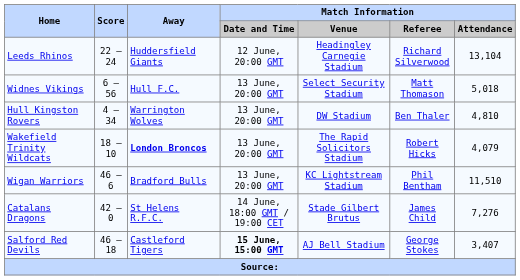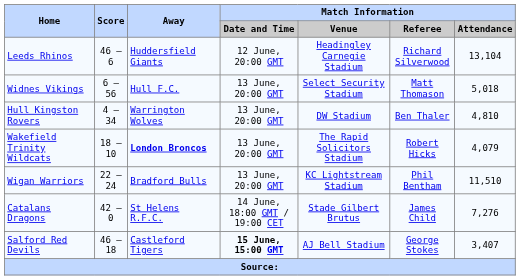 <table border="1" cellpadding="3" cellspacing="0" style="border-collapse:collapse; font-size:85%; text-align:center; width:100%">
 <tr style="background:#c1d8ff;">
 <th rowspan="2" style="width:19%;">Home</th>
 <th rowspan="2" style="width:6%;">Score</th>
 <th rowspan="2" style="width:19%;">Away</th>
 <th colspan=6>Match Information</th>
 </tr>
 <tr style="background:#ccc;">
 <th width=17%>Date and Time</th>
 <th width=19%>Venue</th>
 <th width=13%>Referee</th>
 <th width=7%>Attendance</th>
 </tr>
 <tr style="background:#f5faff;">
 <td align=left> <a href='#'>Leeds Rhinos</a></td>
-<td>22 – 24</td>
+<td>46 – 6</td>
 <td align=left> <a href='#'>Huddersfield Giants</a></td>
 <td>12 June, 20:00 <a href='#'>GMT</a></td>
 <td><a href='#'>Headingley Carnegie Stadium</a></td>
 <td><a href='#'>Richard Silverwood</a></td>
 <td>13,104</td>
 </tr>
 <tr style="background:#f5faff;">
 <td align=left> <a href='#'>Widnes Vikings</a></td>
 <td>6 – 56</td>
 <td align=left> <a href='#'>Hull F.C.</a></td>
 <td>13 June, 20:00 <a href='#'>GMT</a></td>
 <td><a href='#'>Select Security Stadium</a></td>
 <td><a href='#'>Matt Thomason</a></td>
 <td>5,018</td>
 </tr>
 <tr style="background:#f5faff;">
 <td align=left> <a href='#'>Hull Kingston Rovers</a></td>
 <td>4 – 34</td>
 <td align=left> <a href='#'>Warrington Wolves</a></td>
 <td>13 June, 20:00 <a href='#'>GMT</a></td>
 <td><a href='#'>DW Stadium</a></td>
 <td><a href='#'>Ben Thaler</a></td>
 <td>4,810</td>
 </tr>
 <tr style="background:#f5faff;">
 <td align=left> <a href='#'>Wakefield Trinity Wildcats</a></td>
 <td>18 – 10</td>
 <td align=left><strong> <a href='#'>London Broncos</a></strong></td>
 <td>13 June, 20:00 <a href='#'>GMT</a></td>
 <td><a href='#'>The Rapid Solicitors Stadium</a></td>
 <td><a href='#'>Robert Hicks</a></td>
 <td>4,079</td>
 </tr>
 <tr style="background:#f5faff;">
 <td align=left> <a href='#'>Wigan Warriors</a></td>
-<td>46 – 6</td>
+<td>22 – 24</td>
 <td align=left> <a href='#'>Bradford Bulls</a></td>
 <td>13 June, 20:00 <a href='#'>GMT</a></td>
 <td><a href='#'>KC Lightstream Stadium</a></td>
 <td><a href='#'>Phil Bentham</a></td>
 <td>11,510</td>
 </tr>
 <tr style="background:#f5faff;">
 <td align=left> <a href='#'>Catalans Dragons</a></td>
 <td>42 – 0</td>
 <td align=left> <a href='#'>St Helens R.F.C.</a></td>
 <td>14 June, 18:00 <a href='#'>GMT</a> / 19:00 <a href='#'>CET</a></td>
 <td><a href='#'>Stade Gilbert Brutus</a></td>
 <td><a href='#'>James Child</a></td>
 <td>7,276</td>
 </tr>
 <tr style="background:#f5faff;">
 <td align=left> <a href='#'>Salford Red Devils</a></td>
 <td>46 – 18</td>
 <td align=left> <a href='#'>Castleford Tigers</a></td>
 <td><strong>15 June, 15:00 <a href='#'>GMT</a></strong></td>
 <td><a href='#'>AJ Bell Stadium</a></td>
 <td><a href='#'>George Stokes</a></td>
 <td>3,407</td>
 </tr>
 <tr style="background:#c1d8ff;">
 <th colspan=12>Source:</th>
 </tr>
 </table>
